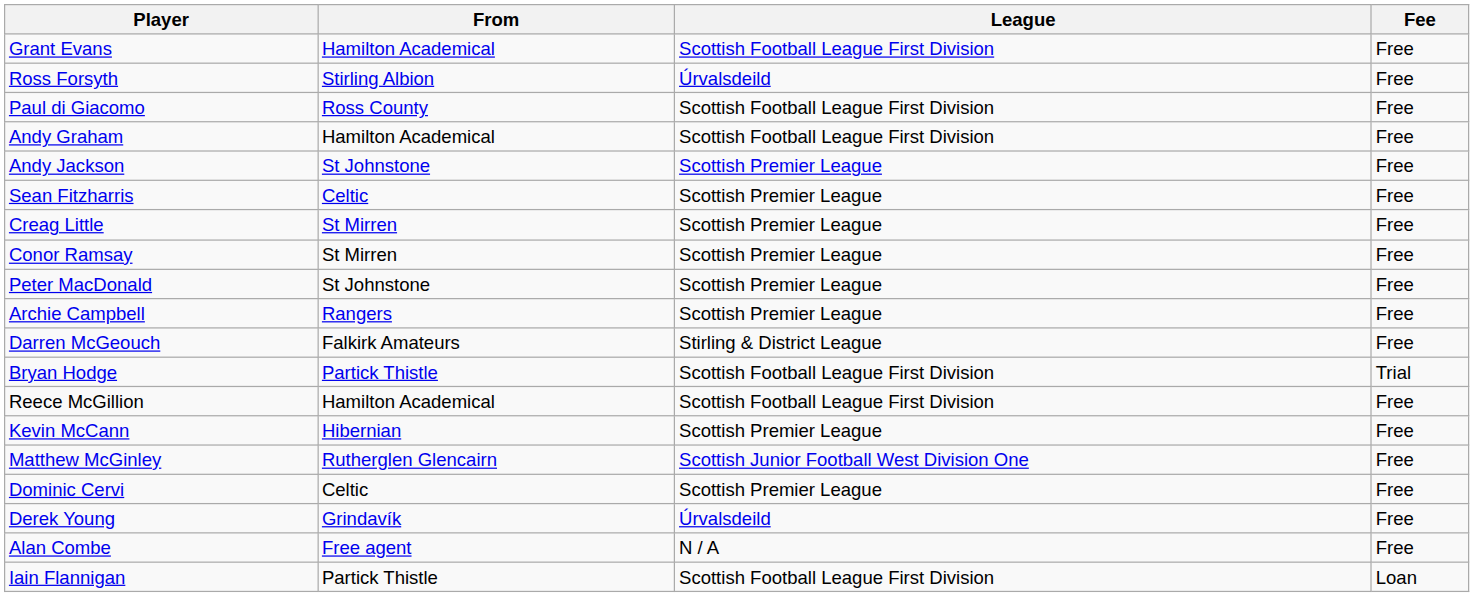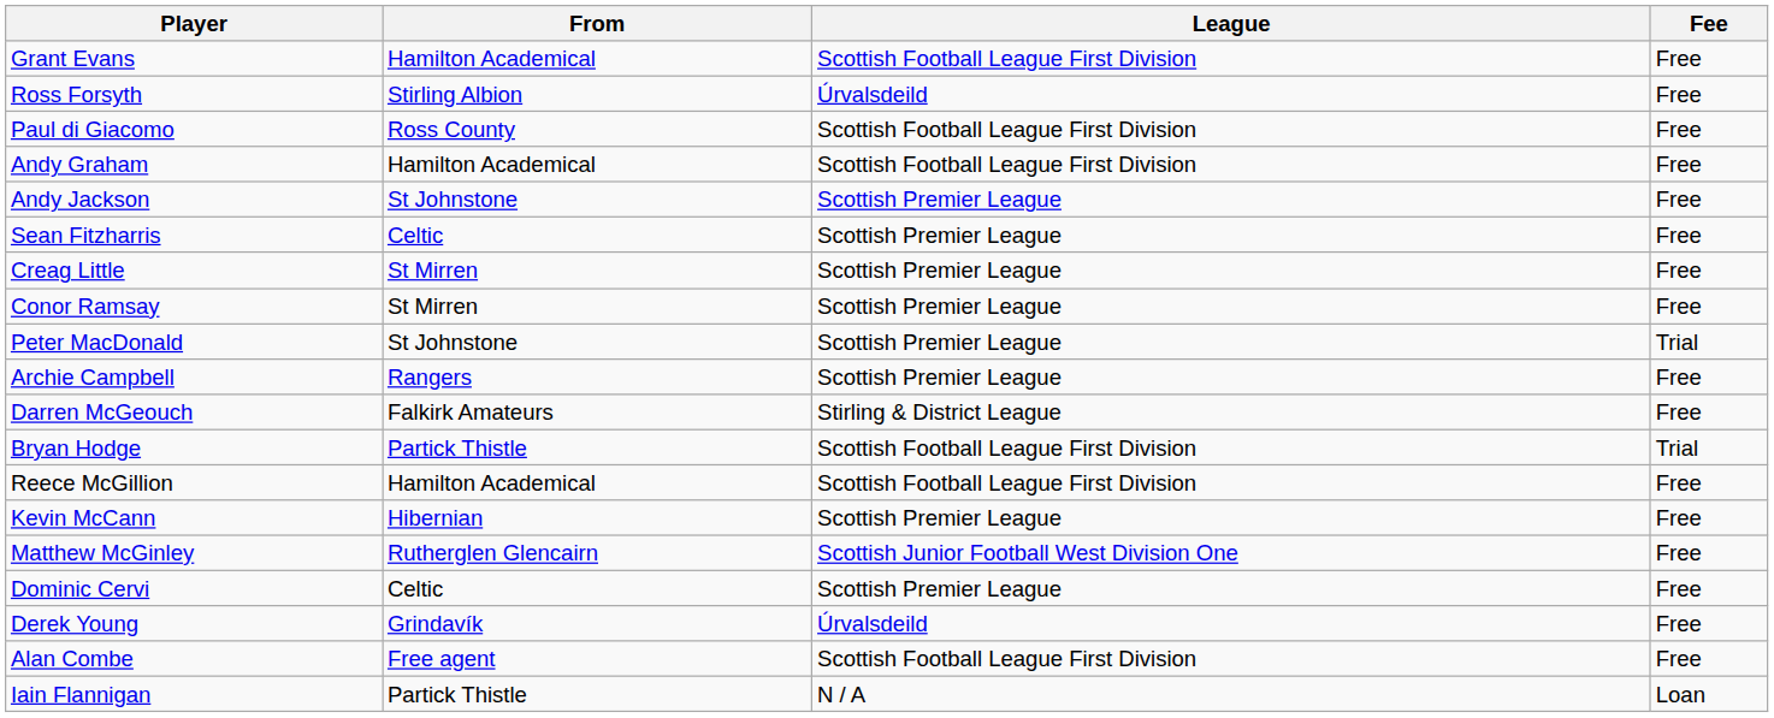 <table class="wikitable" style="text-align:center; font-size:95%;width:95%; text-align:left">
 <tr>
 <th>Player</th>
 <th>From</th>
 <th>League</th>
 <th>Fee</th>
 </tr>
 <tr>
 <td> <a href='#'>Grant Evans</a></td>
 <td><a href='#'>Hamilton Academical</a></td>
 <td><a href='#'>Scottish Football League First Division</a></td>
 <td>Free</td>
 </tr>
 <tr>
 <td> <a href='#'>Ross Forsyth</a></td>
 <td><a href='#'>Stirling Albion</a></td>
 <td><a href='#'>Úrvalsdeild</a></td>
 <td>Free</td>
 </tr>
 <tr>
 <td> <a href='#'>Paul di Giacomo</a></td>
 <td><a href='#'>Ross County</a></td>
 <td>Scottish Football League First Division</td>
 <td>Free</td>
 </tr>
 <tr>
 <td> <a href='#'>Andy Graham</a></td>
 <td>Hamilton Academical</td>
 <td>Scottish Football League First Division</td>
 <td>Free</td>
 </tr>
 <tr>
 <td> <a href='#'>Andy Jackson</a></td>
 <td><a href='#'>St Johnstone</a></td>
 <td><a href='#'>Scottish Premier League</a></td>
 <td>Free</td>
 </tr>
 <tr>
 <td> <a href='#'>Sean Fitzharris</a></td>
 <td><a href='#'>Celtic</a></td>
 <td>Scottish Premier League</td>
 <td>Free</td>
 </tr>
 <tr>
 <td> <a href='#'>Creag Little</a></td>
 <td><a href='#'>St Mirren</a></td>
 <td>Scottish Premier League</td>
 <td>Free</td>
 </tr>
 <tr>
 <td> <a href='#'>Conor Ramsay</a></td>
 <td>St Mirren</td>
 <td>Scottish Premier League</td>
 <td>Free</td>
 </tr>
 <tr>
 <td> <a href='#'>Peter MacDonald</a></td>
 <td>St Johnstone</td>
 <td>Scottish Premier League</td>
-<td>Free</td>
+<td>Trial</td>
 </tr>
 <tr>
 <td> <a href='#'>Archie Campbell</a></td>
 <td><a href='#'>Rangers</a></td>
 <td>Scottish Premier League</td>
 <td>Free</td>
 </tr>
 <tr>
 <td> <a href='#'>Darren McGeouch</a></td>
 <td>Falkirk Amateurs</td>
 <td>Stirling & District League</td>
 <td>Free</td>
 </tr>
 <tr>
 <td> <a href='#'>Bryan Hodge</a></td>
 <td><a href='#'>Partick Thistle</a></td>
 <td>Scottish Football League First Division</td>
 <td>Trial</td>
 </tr>
 <tr>
 <td> Reece McGillion</td>
 <td>Hamilton Academical</td>
 <td>Scottish Football League First Division</td>
 <td>Free</td>
 </tr>
 <tr>
 <td> <a href='#'>Kevin McCann</a></td>
 <td><a href='#'>Hibernian</a></td>
 <td>Scottish Premier League</td>
 <td>Free</td>
 </tr>
 <tr>
 <td> <a href='#'>Matthew McGinley</a></td>
 <td><a href='#'>Rutherglen Glencairn</a></td>
 <td><a href='#'>Scottish Junior Football West Division One</a></td>
 <td>Free</td>
 </tr>
 <tr>
 <td> <a href='#'>Dominic Cervi</a></td>
 <td>Celtic</td>
 <td>Scottish Premier League</td>
 <td>Free</td>
 </tr>
 <tr>
 <td> <a href='#'>Derek Young</a></td>
 <td> <a href='#'>Grindavík</a></td>
 <td><a href='#'>Úrvalsdeild</a></td>
 <td>Free</td>
 </tr>
 <tr>
 <td> <a href='#'>Alan Combe</a></td>
 <td><a href='#'>Free agent</a></td>
-<td>N / A</td>
+<td>Scottish Football League First Division</td>
 <td>Free</td>
 </tr>
 <tr>
 <td> <a href='#'>Iain Flannigan</a></td>
 <td>Partick Thistle</td>
-<td>Scottish Football League First Division</td>
+<td>N / A</td>
 <td>Loan</td>
 </tr>
 </table>
